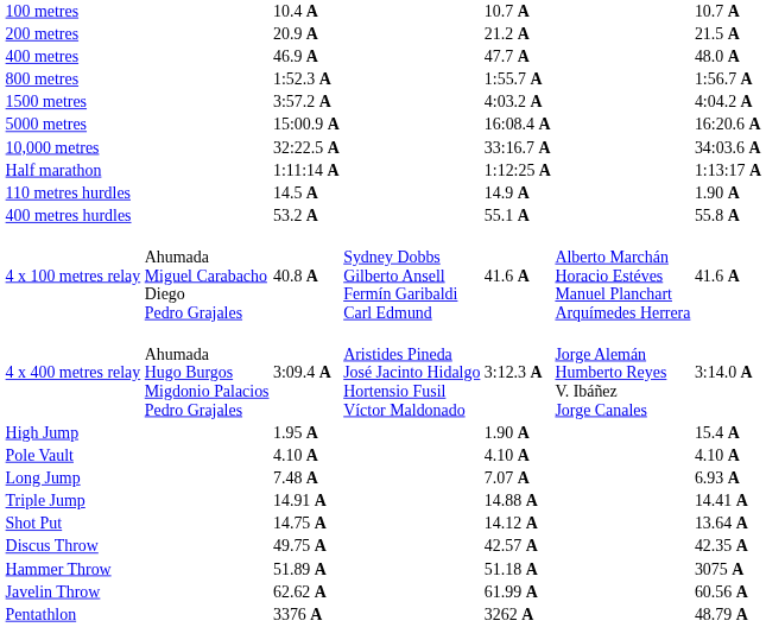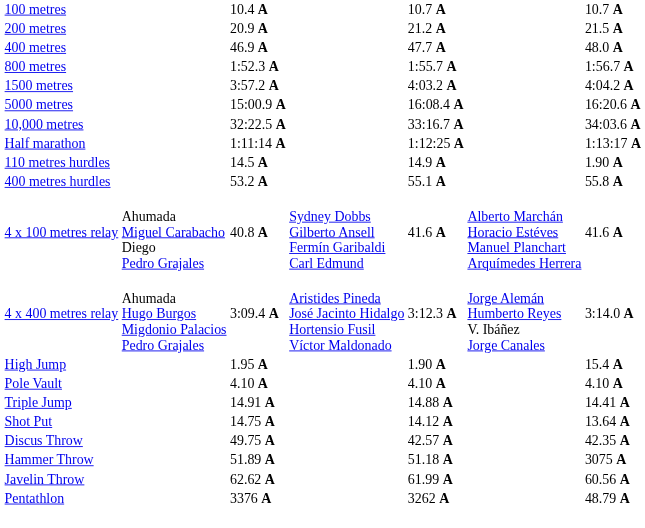 <table>
 <tr>
 <td><a href='#'>100 metres</a></td>
 <td></td>
 <td>10.4 <strong>A</strong></td>
 <td></td>
 <td>10.7 <strong>A</strong></td>
 <td></td>
 <td>10.7 <strong>A</strong></td>
 </tr>
 <tr>
 <td><a href='#'>200 metres</a></td>
 <td></td>
 <td>20.9 <strong>A</strong></td>
 <td></td>
 <td>21.2 <strong>A</strong></td>
 <td></td>
 <td>21.5 <strong>A</strong></td>
 </tr>
 <tr>
 <td><a href='#'>400 metres</a></td>
 <td></td>
 <td>46.9 <strong>A</strong></td>
 <td></td>
 <td>47.7 <strong>A</strong></td>
 <td></td>
 <td>48.0 <strong>A</strong></td>
 </tr>
 <tr>
 <td><a href='#'>800 metres</a></td>
 <td></td>
 <td>1:52.3 <strong>A</strong></td>
 <td></td>
 <td>1:55.7 <strong>A</strong></td>
 <td></td>
 <td>1:56.7 <strong>A</strong></td>
 </tr>
 <tr>
 <td><a href='#'>1500 metres</a></td>
 <td></td>
 <td>3:57.2 <strong>A</strong></td>
 <td></td>
 <td>4:03.2 <strong>A</strong></td>
 <td></td>
 <td>4:04.2 <strong>A</strong></td>
 </tr>
 <tr>
 <td><a href='#'>5000 metres</a></td>
 <td></td>
 <td>15:00.9 <strong>A</strong></td>
 <td></td>
 <td>16:08.4 <strong>A</strong></td>
 <td></td>
 <td>16:20.6 <strong>A</strong></td>
 </tr>
 <tr>
 <td><a href='#'>10,000 metres</a></td>
 <td></td>
 <td>32:22.5 <strong>A</strong></td>
 <td></td>
 <td>33:16.7 <strong>A</strong></td>
 <td></td>
 <td>34:03.6 <strong>A</strong></td>
 </tr>
 <tr>
 <td><a href='#'>Half marathon</a></td>
 <td></td>
 <td>1:11:14 <strong>A</strong></td>
 <td></td>
 <td>1:12:25 <strong>A</strong></td>
 <td></td>
 <td>1:13:17 <strong>A</strong></td>
 </tr>
 <tr>
 <td><a href='#'>110 metres hurdles</a></td>
 <td></td>
 <td>14.5 <strong>A</strong></td>
 <td></td>
 <td>14.9 <strong>A</strong></td>
 <td></td>
 <td>1.90 <strong>A</strong></td>
 </tr>
 <tr>
 <td><a href='#'>400 metres hurdles</a></td>
 <td></td>
 <td>53.2 <strong>A</strong></td>
 <td></td>
 <td>55.1 <strong>A</strong></td>
 <td></td>
 <td>55.8 <strong>A</strong></td>
 </tr>
 <tr>
 <td><a href='#'>4 x 100 metres relay</a></td>
 <td><br>Ahumada<br><a href='#'>Miguel Carabacho</a><br>Diego<br><a href='#'>Pedro Grajales</a></td>
 <td>40.8 <strong>A</strong></td>
 <td><br><a href='#'>Sydney Dobbs</a><br><a href='#'>Gilberto Ansell</a><br><a href='#'>Fermín Garibaldi</a><br><a href='#'>Carl Edmund</a></td>
 <td>41.6 <strong>A</strong></td>
 <td><br><a href='#'>Alberto Marchán</a><br><a href='#'>Horacio Estéves</a><br><a href='#'>Manuel Planchart</a><br><a href='#'>Arquímedes Herrera</a></td>
 <td>41.6 <strong>A</strong></td>
 </tr>
 <tr>
 <td><a href='#'>4 x 400 metres relay</a></td>
 <td><br>Ahumada<br><a href='#'>Hugo Burgos</a><br><a href='#'>Migdonio Palacios</a><br><a href='#'>Pedro Grajales</a></td>
 <td>3:09.4 <strong>A</strong></td>
 <td><br><a href='#'>Aristides Pineda</a><br><a href='#'>José Jacinto Hidalgo</a><br><a href='#'>Hortensio Fusil</a><br><a href='#'>Víctor Maldonado</a></td>
 <td>3:12.3 <strong>A</strong></td>
 <td><br><a href='#'>Jorge Alemán</a><br><a href='#'>Humberto Reyes</a><br>V. Ibáñez<br><a href='#'>Jorge Canales</a></td>
 <td>3:14.0 <strong>A</strong></td>
 </tr>
 <tr>
 <td><a href='#'>High Jump</a></td>
 <td></td>
 <td>1.95 <strong>A</strong></td>
 <td></td>
 <td>1.90 <strong>A</strong></td>
 <td></td>
 <td>15.4 <strong>A</strong></td>
 </tr>
 <tr>
 <td><a href='#'>Pole Vault</a></td>
 <td></td>
 <td>4.10 <strong>A</strong></td>
 <td></td>
 <td>4.10 <strong>A</strong></td>
 <td></td>
 <td>4.10 <strong>A</strong></td>
 </tr>
 <tr>
-<td><a href='#'>Long Jump</a></td>
-<td></td>
-<td>7.48 <strong>A</strong></td>
-<td></td>
-<td>7.07 <strong>A</strong></td>
-<td></td>
-<td>6.93 <strong>A</strong></td>
-</tr>
-<tr>
 <td><a href='#'>Triple Jump</a></td>
 <td></td>
 <td>14.91 <strong>A</strong></td>
 <td></td>
 <td>14.88 <strong>A</strong></td>
 <td></td>
 <td>14.41 <strong>A</strong></td>
 </tr>
 <tr>
 <td><a href='#'>Shot Put</a></td>
 <td></td>
 <td>14.75 <strong>A</strong></td>
 <td></td>
 <td>14.12 <strong>A</strong></td>
 <td></td>
 <td>13.64 <strong>A</strong></td>
 </tr>
 <tr>
 <td><a href='#'>Discus Throw</a></td>
 <td></td>
 <td>49.75 <strong>A</strong></td>
 <td></td>
 <td>42.57 <strong>A</strong></td>
 <td></td>
 <td>42.35 <strong>A</strong></td>
 </tr>
 <tr>
 <td><a href='#'>Hammer Throw</a></td>
 <td></td>
 <td>51.89 <strong>A</strong></td>
 <td></td>
 <td>51.18 <strong>A</strong></td>
 <td></td>
 <td>3075 <strong>A</strong></td>
 </tr>
 <tr>
 <td><a href='#'>Javelin Throw</a></td>
 <td></td>
 <td>62.62 <strong>A</strong></td>
 <td></td>
 <td>61.99 <strong>A</strong></td>
 <td></td>
 <td>60.56 <strong>A</strong></td>
 </tr>
 <tr>
 <td><a href='#'>Pentathlon</a></td>
 <td></td>
 <td>3376 <strong>A</strong></td>
 <td></td>
 <td>3262 <strong>A</strong></td>
 <td></td>
 <td>48.79 <strong>A</strong></td>
 </tr>
 </table>
